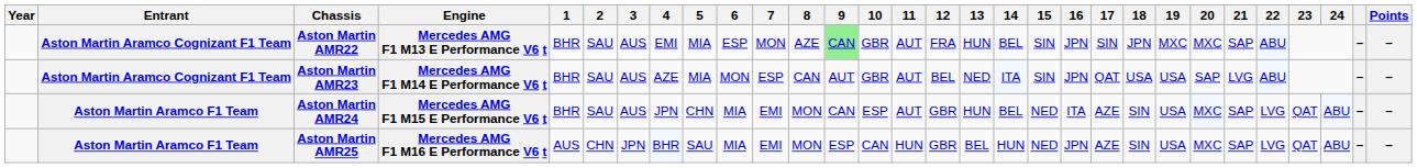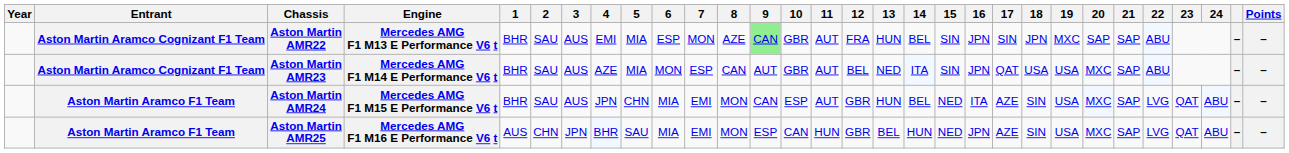 <table class="wikitable" style="text-align:center; font-size:85%">
 <tr>
 <th>Year</th>
 <th>Entrant</th>
 <th>Chassis</th>
 <th>Engine</th>
 <th>1</th>
 <th>2</th>
 <th>3</th>
 <th>4</th>
 <th>5</th>
 <th>6</th>
 <th>7</th>
 <th>8</th>
 <th>9</th>
 <th>10</th>
 <th>11</th>
 <th>12</th>
 <th>13</th>
 <th>14</th>
 <th>15</th>
 <th>16</th>
 <th>17</th>
 <th>18</th>
 <th>19</th>
 <th>20</th>
 <th>21</th>
 <th>22</th>
 <th>23</th>
 <th>24</th>
 <th></th>
 <th><a href='#'>Points</a></th>
 </tr>
 <tr>
 <td id=2022R></td>
 <th nowrap><a href='#'>Aston Martin Aramco Cognizant F1 Team</a></th>
 <th nowrap><a href='#'>Aston Martin</a><br><a href='#'>AMR22</a></th>
 <th nowrap><a href='#'>Mercedes AMG</a><br>F1 M13 E Performance <a href='#'>V6</a> <a href='#'>t</a></th>
 <td><a href='#'>BHR</a></td>
 <td><a href='#'>SAU</a></td>
 <td><a href='#'>AUS</a></td>
 <td><a href='#'>EMI</a></td>
 <td><a href='#'>MIA</a></td>
 <td><a href='#'>ESP</a></td>
 <td><a href='#'>MON</a></td>
 <td><a href='#'>AZE</a></td>
 <td style="background: lightgreen;"><a href='#'>CAN</a></td>
 <td><a href='#'>GBR</a></td>
 <td><a href='#'>AUT</a></td>
 <td><a href='#'>FRA</a></td>
 <td><a href='#'>HUN</a></td>
 <td><a href='#'>BEL</a></td>
 <td><a href='#'>SIN</a></td>
 <td><a href='#'>JPN</a></td>
 <td><a href='#'>SIN</a></td>
 <td><a href='#'>JPN</a></td>
 <td><a href='#'>MXC</a></td>
-<td><a href='#'>MXC</a></td>
+<td><a href='#'>SAP</a></td>
 <td><a href='#'>SAP</a></td>
 <td style="background:#F1F8FF;"><a href='#'>ABU</a><br></td>
 <td colspan=2></td>
 <th>–</th>
 <th>–</th>
 </tr>
 <tr>
 <td id=2023R></td>
 <th nowrap><a href='#'>Aston Martin Aramco Cognizant F1 Team</a></th>
 <th nowrap><a href='#'>Aston Martin</a><br><a href='#'>AMR23</a></th>
 <th nowrap><a href='#'>Mercedes AMG</a><br>F1 M14 E Performance <a href='#'>V6</a> <a href='#'>t</a></th>
 <td><a href='#'>BHR</a></td>
 <td><a href='#'>SAU</a></td>
 <td><a href='#'>AUS</a></td>
 <td><a href='#'>AZE</a></td>
 <td><a href='#'>MIA</a></td>
 <td><a href='#'>MON</a></td>
 <td><a href='#'>ESP</a></td>
 <td><a href='#'>CAN</a></td>
 <td><a href='#'>AUT</a></td>
 <td><a href='#'>GBR</a></td>
 <td><a href='#'>AUT</a></td>
 <td><a href='#'>BEL</a></td>
 <td><a href='#'>NED</a></td>
 <td style="background:#F1F8FF;"><a href='#'>ITA</a><br></td>
 <td><a href='#'>SIN</a></td>
 <td><a href='#'>JPN</a></td>
 <td><a href='#'>QAT</a></td>
 <td><a href='#'>USA</a></td>
 <td><a href='#'>USA</a></td>
+<td><a href='#'>MXC</a></td>
 <td><a href='#'>SAP</a></td>
-<td><a href='#'>LVG</a></td>
 <td style="background:#F1F8FF;"><a href='#'>ABU</a><br></td>
 <td colspan=2></td>
 <th>–</th>
 <th>–</th>
 </tr>
 <tr>
 <td id=2024R></td>
 <th nowrap><a href='#'>Aston Martin Aramco F1 Team</a></th>
 <th nowrap><a href='#'>Aston Martin</a><br><a href='#'>AMR24</a></th>
 <th nowrap><a href='#'>Mercedes AMG</a><br>F1 M15 E Performance <a href='#'>V6</a> <a href='#'>t</a></th>
 <td><a href='#'>BHR</a></td>
 <td><a href='#'>SAU</a></td>
 <td><a href='#'>AUS</a></td>
 <td><a href='#'>JPN</a></td>
 <td><a href='#'>CHN</a></td>
 <td><a href='#'>MIA</a></td>
 <td><a href='#'>EMI</a></td>
 <td><a href='#'>MON</a></td>
 <td><a href='#'>CAN</a></td>
 <td><a href='#'>ESP</a></td>
 <td><a href='#'>AUT</a></td>
 <td><a href='#'>GBR</a></td>
 <td><a href='#'>HUN</a></td>
 <td><a href='#'>BEL</a></td>
 <td><a href='#'>NED</a></td>
 <td><a href='#'>ITA</a></td>
 <td><a href='#'>AZE</a></td>
 <td><a href='#'>SIN</a></td>
 <td><a href='#'>USA</a></td>
 <td style="background:#F1F8FF;"><a href='#'>MXC</a><br></td>
 <td><a href='#'>SAP</a></td>
 <td><a href='#'>LVG</a></td>
 <td><a href='#'>QAT</a></td>
 <td style="background:#F1F8FF;"><a href='#'>ABU</a><br></td>
 <th>–</th>
 <th>–</th>
 </tr>
 <tr>
 <td id=2025R></td>
 <th nowrap><a href='#'>Aston Martin Aramco F1 Team</a></th>
 <th nowrap><a href='#'>Aston Martin</a><br><a href='#'>AMR25</a></th>
 <th nowrap><a href='#'>Mercedes AMG</a><br>F1 M16 E Performance <a href='#'>V6</a> <a href='#'>t</a></th>
 <td><a href='#'>AUS</a></td>
 <td><a href='#'>CHN</a></td>
 <td><a href='#'>JPN</a></td>
 <td style="background:#F1F8FF;"><a href='#'>BHR</a><br></td>
 <td><a href='#'>SAU</a></td>
 <td><a href='#'>MIA</a></td>
 <td><a href='#'>EMI</a></td>
 <td><a href='#'>MON</a></td>
 <td><a href='#'>ESP</a></td>
 <td><a href='#'>CAN</a></td>
 <td><a href='#'>HUN</a></td>
 <td><a href='#'>GBR</a></td>
 <td><a href='#'>BEL</a></td>
 <td><a href='#'>HUN</a></td>
 <td><a href='#'>NED</a></td>
 <td><a href='#'>JPN</a></td>
 <td><a href='#'>AZE</a></td>
 <td><a href='#'>SIN</a></td>
 <td><a href='#'>USA</a></td>
 <td><a href='#'>MXC</a></td>
 <td><a href='#'>SAP</a></td>
 <td><a href='#'>LVG</a></td>
 <td><a href='#'>QAT</a></td>
 <td><a href='#'>ABU</a></td>
 <th>–</th>
 <th>–</th>
 </tr>
 </table>
